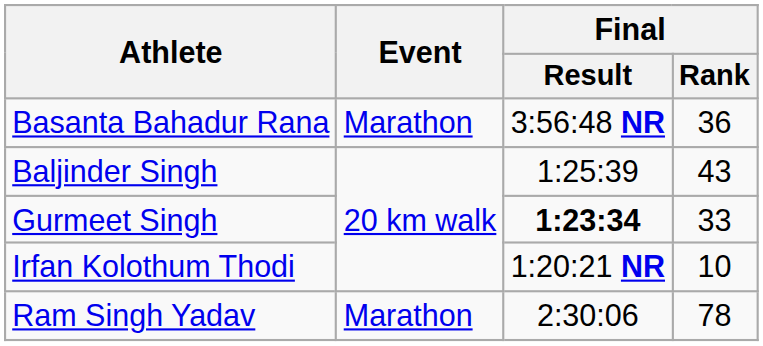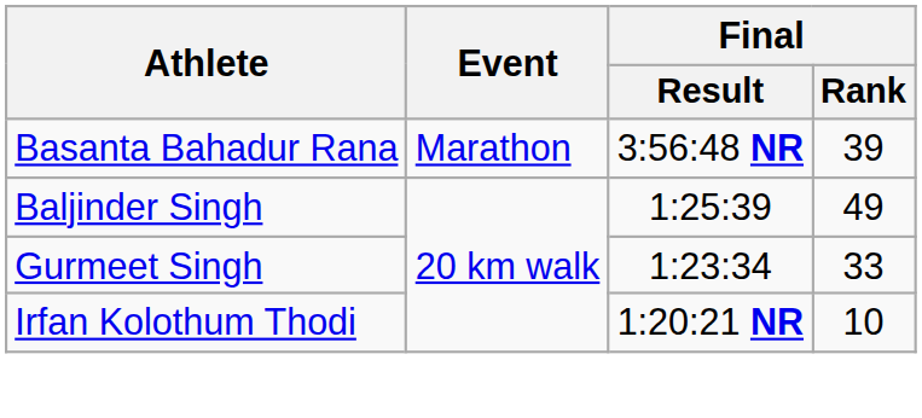 <table class="wikitable" style="font-size:90%">
 <tr>
 <th rowspan=2>Athlete</th>
 <th rowspan=2>Event</th>
 <th colspan="2">Final</th>
 </tr>
 <tr style="font-size:95%">
 <th>Result</th>
 <th>Rank</th>
 </tr>
 <tr align=center>
 <td align=left><a href='#'>Basanta Bahadur Rana</a></td>
 <td align=left><a href='#'>Marathon</a></td>
 <td>3:56:48 <strong><a href='#'>NR</a></strong></td>
-<td>36</td>
+<td>39</td>
 </tr>
 <tr align=center>
 <td align=left><a href='#'>Baljinder Singh</a></td>
 <td style="text-align:left;" rowspan="3"><a href='#'>20 km walk</a></td>
 <td>1:25:39</td>
-<td>43</td>
+<td>49</td>
 </tr>
 <tr align=center>
 <td align=left><a href='#'>Gurmeet Singh</a></td>
-<td><strong>1:23:34</strong></td>
+<td>1:23:34</td>
 <td>33</td>
 </tr>
 <tr align=center>
 <td align=left><a href='#'>Irfan Kolothum Thodi</a></td>
 <td>1:20:21 <strong><a href='#'>NR</a></strong></td>
 <td>10</td>
 </tr>
-<tr align=center>
-<td align=left><a href='#'>Ram Singh Yadav</a></td>
-<td align=left><a href='#'>Marathon</a></td>
-<td>2:30:06</td>
-<td>78</td>
-</tr>
 </table>
